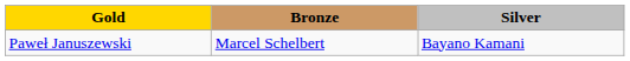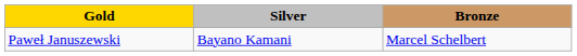 <table class="wikitable" style="text-align:left">
 <tr align="center">
 <td width=200 bgcolor=gold><strong>Gold</strong></td>
+<td width=200 bgcolor=silver><strong>Silver</strong></td>
 <td width=200 bgcolor=CC9966><strong>Bronze</strong></td>
-<td width=200 bgcolor=silver><strong>Silver</strong></td>
 </tr>
 <tr>
 <td><a href='#'>Paweł Januszewski</a><br><em></em></td>
+<td><a href='#'>Bayano Kamani</a><br><em></em></td>
 <td><a href='#'>Marcel Schelbert</a><br><em></em></td>
-<td><a href='#'>Bayano Kamani</a><br><em></em></td>
 </tr>
 </table>
